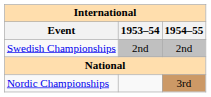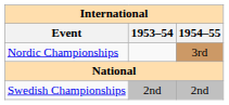 <table class="wikitable" style="text-align:center">
 <tr>
 <th style="background-color: #ffdead; " colspan=3 align=center>International</th>
 </tr>
 <tr>
 <th>Event</th>
 <th>1953–54</th>
 <th>1954–55</th>
 </tr>
 <tr>
-<td align=left><a href='#'>Swedish Championships</a></td>
-<td bgcolor=silver>2nd</td>
-<td bgcolor=silver>2nd</td>
+<td align=left><a href='#'>Nordic Championships</a></td>
+<td></td>
+<td bgcolor=cc9966>3rd</td>
 </tr>
 <tr>
 <th style="background-color: #ffdead; " colspan=3 align=center>National</th>
 </tr>
 <tr>
-<td align=left><a href='#'>Nordic Championships</a></td>
-<td></td>
-<td bgcolor=cc9966>3rd</td>
+<td align=left><a href='#'>Swedish Championships</a></td>
+<td bgcolor=silver>2nd</td>
+<td bgcolor=silver>2nd</td>
 </tr>
 </table>
